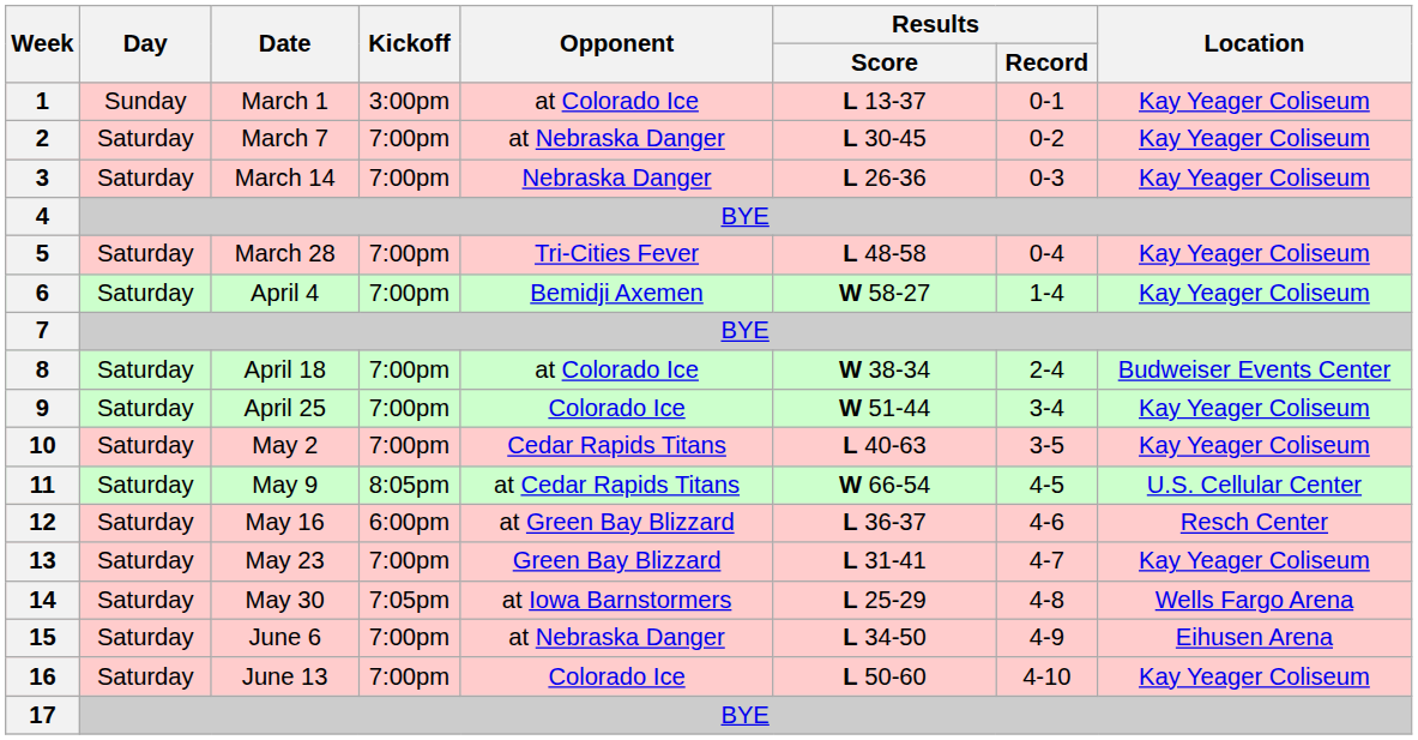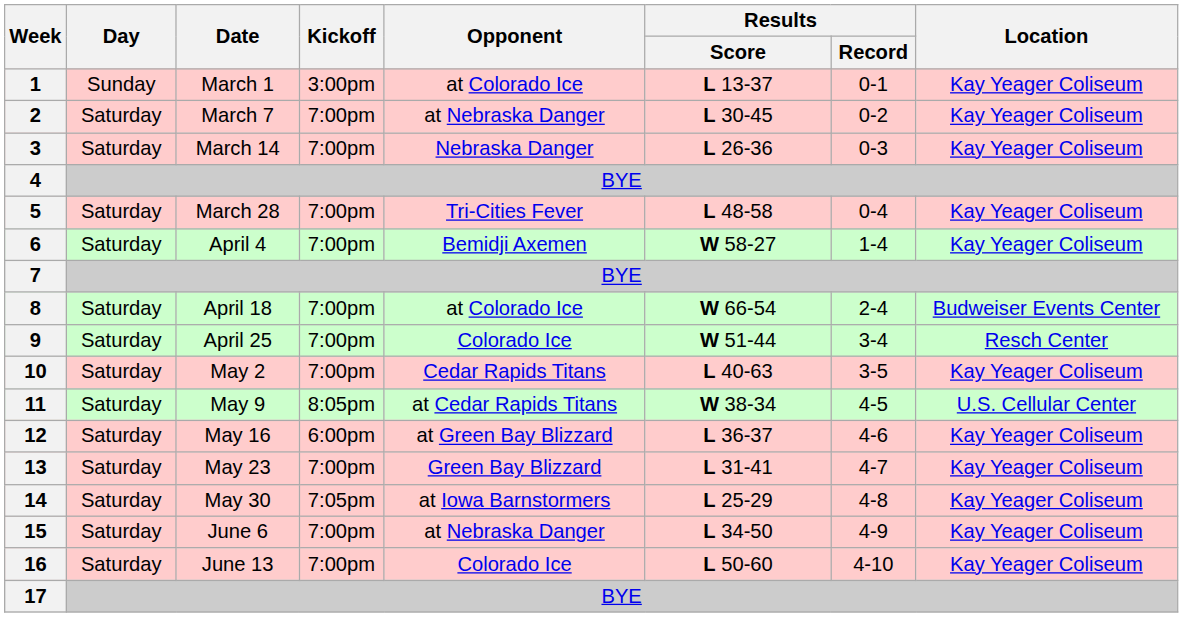 <table class="wikitable">
 <tr>
 <th rowspan="2" width="40">Week</th>
 <th rowspan="2" width="80">Day</th>
 <th rowspan="2" width="90">Date</th>
 <th rowspan="2" width="60">Kickoff</th>
 <th rowspan="2" width="200">Opponent</th>
 <th colspan="2" width="200">Results</th>
 <th rowspan="2" width="200">Location</th>
 </tr>
 <tr>
 <th width="140">Score</th>
 <th width="60">Record</th>
 </tr>
 <tr align="center" bgcolor="#FFCCCC">
 <th>1</th>
 <td>Sunday</td>
 <td>March 1</td>
 <td>3:00pm</td>
 <td>at <a href='#'>Colorado Ice</a></td>
 <td><strong>L</strong> 13-37</td>
 <td>0-1</td>
 <td><a href='#'>Kay Yeager Coliseum</a></td>
 </tr>
 <tr align="center" bgcolor="#FFCCCC">
 <th>2</th>
 <td>Saturday</td>
 <td>March 7</td>
 <td>7:00pm</td>
 <td>at <a href='#'>Nebraska Danger</a></td>
 <td><strong>L</strong> 30-45</td>
 <td>0-2</td>
 <td><a href='#'>Kay Yeager Coliseum</a></td>
 </tr>
 <tr align="center" bgcolor="#FFCCCC">
 <th>3</th>
 <td>Saturday</td>
 <td>March 14</td>
 <td>7:00pm</td>
 <td><a href='#'>Nebraska Danger</a></td>
 <td><strong>L</strong> 26-36</td>
 <td>0-3</td>
 <td><a href='#'>Kay Yeager Coliseum</a></td>
 </tr>
 <tr align="center" bgcolor="#CCCCCC">
 <th>4</th>
 <td colSpan=7><a href='#'>BYE</a></td>
 </tr>
 <tr align="center" bgcolor="#FFCCCC">
 <th>5</th>
 <td>Saturday</td>
 <td>March 28</td>
 <td>7:00pm</td>
 <td><a href='#'>Tri-Cities Fever</a></td>
 <td><strong>L</strong> 48-58</td>
 <td>0-4</td>
 <td><a href='#'>Kay Yeager Coliseum</a></td>
 </tr>
 <tr align="center" bgcolor="#CCFFCC">
 <th>6</th>
 <td>Saturday</td>
 <td>April 4</td>
 <td>7:00pm</td>
 <td><a href='#'>Bemidji Axemen</a></td>
 <td><strong>W</strong> 58-27</td>
 <td>1-4</td>
 <td><a href='#'>Kay Yeager Coliseum</a></td>
 </tr>
 <tr align="center" bgcolor="#CCCCCC">
 <th>7</th>
 <td colSpan=7><a href='#'>BYE</a></td>
 </tr>
 <tr align="center" bgcolor="#CCFFCC">
 <th>8</th>
 <td>Saturday</td>
 <td>April 18</td>
 <td>7:00pm</td>
 <td>at <a href='#'>Colorado Ice</a></td>
-<td><strong>W</strong> 38-34</td>
+<td><strong>W</strong> 66-54</td>
 <td>2-4</td>
 <td><a href='#'>Budweiser Events Center</a></td>
 </tr>
 <tr align="center" bgcolor="#CCFFCC">
 <th>9</th>
 <td>Saturday</td>
 <td>April 25</td>
 <td>7:00pm</td>
 <td><a href='#'>Colorado Ice</a></td>
 <td><strong>W</strong> 51-44</td>
 <td>3-4</td>
-<td><a href='#'>Kay Yeager Coliseum</a></td>
+<td><a href='#'>Resch Center</a></td>
 </tr>
 <tr align="center" bgcolor="#FFCCCC">
 <th>10</th>
 <td>Saturday</td>
 <td>May 2</td>
 <td>7:00pm</td>
 <td><a href='#'>Cedar Rapids Titans</a></td>
 <td><strong>L</strong> 40-63</td>
 <td>3-5</td>
 <td><a href='#'>Kay Yeager Coliseum</a></td>
 </tr>
 <tr align="center" bgcolor="#CCFFCC">
 <th>11</th>
 <td>Saturday</td>
 <td>May 9</td>
 <td>8:05pm</td>
 <td>at <a href='#'>Cedar Rapids Titans</a></td>
-<td><strong>W</strong> 66-54</td>
+<td><strong>W</strong> 38-34</td>
 <td>4-5</td>
 <td><a href='#'>U.S. Cellular Center</a></td>
 </tr>
 <tr align="center" bgcolor="#FFCCCC">
 <th>12</th>
 <td>Saturday</td>
 <td>May 16</td>
 <td>6:00pm</td>
 <td>at <a href='#'>Green Bay Blizzard</a></td>
 <td><strong>L</strong> 36-37</td>
 <td>4-6</td>
-<td><a href='#'>Resch Center</a></td>
+<td><a href='#'>Kay Yeager Coliseum</a></td>
 </tr>
 <tr align="center" bgcolor="#FFCCCC">
 <th>13</th>
 <td>Saturday</td>
 <td>May 23</td>
 <td>7:00pm</td>
 <td><a href='#'>Green Bay Blizzard</a></td>
 <td><strong>L</strong> 31-41</td>
 <td>4-7</td>
 <td><a href='#'>Kay Yeager Coliseum</a></td>
 </tr>
 <tr align="center" bgcolor="#FFCCCC">
 <th>14</th>
 <td>Saturday</td>
 <td>May 30</td>
 <td>7:05pm</td>
 <td>at <a href='#'>Iowa Barnstormers</a></td>
 <td><strong>L</strong> 25-29</td>
 <td>4-8</td>
-<td><a href='#'>Wells Fargo Arena</a></td>
+<td><a href='#'>Kay Yeager Coliseum</a></td>
 </tr>
 <tr align="center" bgcolor="#FFCCCC">
 <th>15</th>
 <td>Saturday</td>
 <td>June 6</td>
 <td>7:00pm</td>
 <td>at <a href='#'>Nebraska Danger</a></td>
 <td><strong>L</strong> 34-50</td>
 <td>4-9</td>
-<td><a href='#'>Eihusen Arena</a></td>
+<td><a href='#'>Kay Yeager Coliseum</a></td>
 </tr>
 <tr align="center" bgcolor="#FFCCCC">
 <th>16</th>
 <td>Saturday</td>
 <td>June 13</td>
 <td>7:00pm</td>
 <td><a href='#'>Colorado Ice</a></td>
 <td><strong>L</strong> 50-60</td>
 <td>4-10</td>
 <td><a href='#'>Kay Yeager Coliseum</a></td>
 </tr>
 <tr align="center" bgcolor="#CCCCCC">
 <th>17</th>
 <td colSpan=7><a href='#'>BYE</a></td>
 </tr>
 </table>
